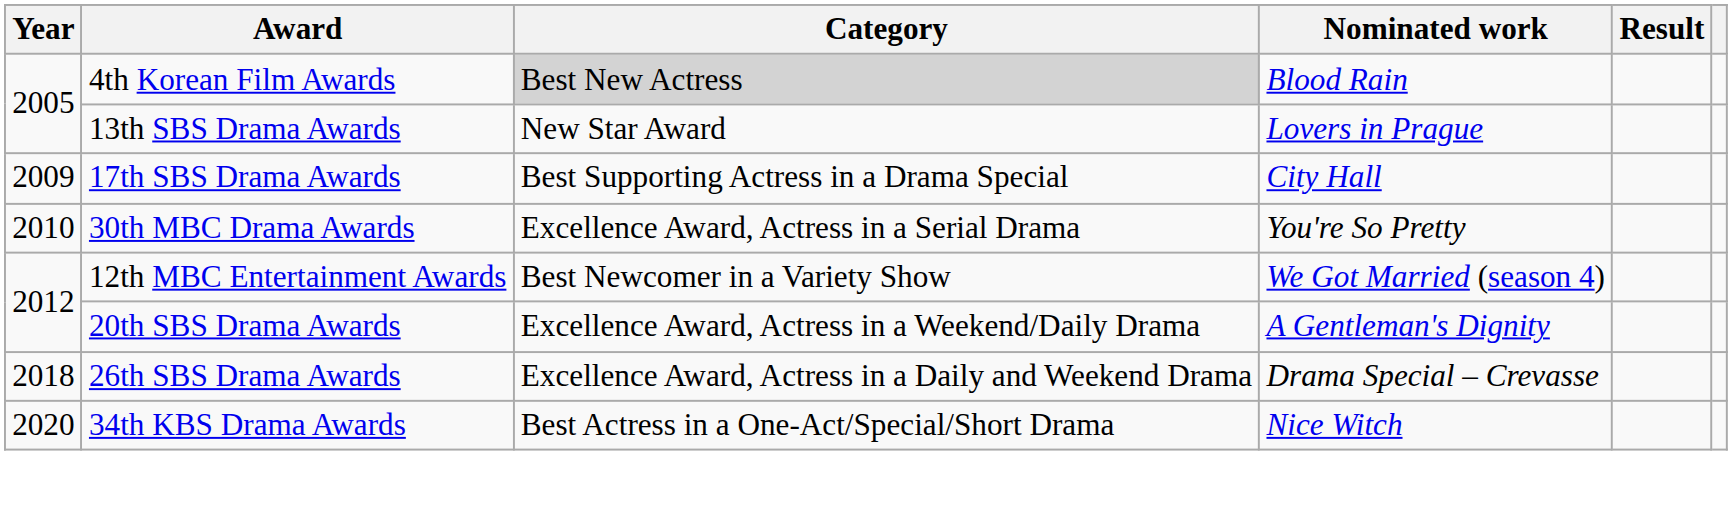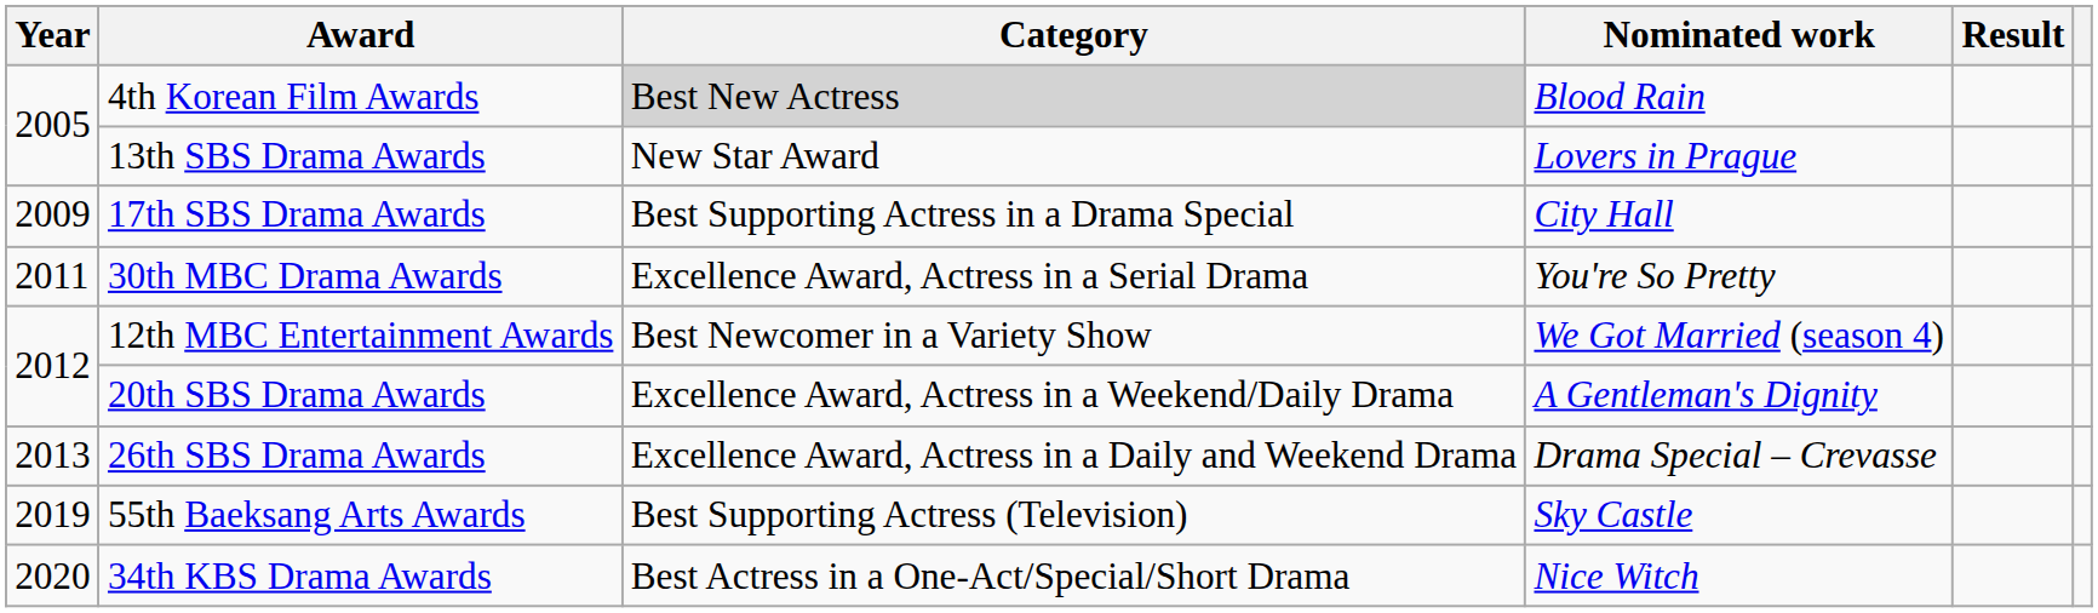 <table class="wikitable">
 <tr>
 <th scope="col">Year</th>
 <th>Award</th>
 <th scope="col">Category</th>
 <th>Nominated work</th>
 <th scope="col">Result</th>
 <th scope="col" class="unsortable"></th>
 </tr>
 <tr>
 <td rowspan="2">2005</td>
 <td>4th <a href='#'>Korean Film Awards</a></td>
 <td style="background: lightgrey;">Best New Actress</td>
 <td><em><a href='#'>Blood Rain</a></em></td>
 <td></td>
 <td></td>
 </tr>
 <tr>
 <td>13th <a href='#'>SBS Drama Awards</a></td>
 <td>New Star Award</td>
 <td><em><a href='#'>Lovers in Prague</a></em></td>
 <td></td>
 <td></td>
 </tr>
 <tr>
 <td>2009</td>
 <td><a href='#'>17th SBS Drama Awards</a></td>
 <td>Best Supporting Actress in a Drama Special</td>
 <td><em><a href='#'>City Hall</a></em></td>
 <td></td>
 <td></td>
 </tr>
 <tr>
-<td>2010</td>
+<td>2011</td>
 <td><a href='#'>30th MBC Drama Awards</a></td>
 <td>Excellence Award, Actress in a Serial Drama</td>
 <td><em>You're So Pretty</em></td>
 <td></td>
 <td></td>
 </tr>
 <tr>
 <td rowspan="2">2012</td>
 <td>12th <a href='#'>MBC Entertainment Awards</a></td>
 <td>Best Newcomer in a Variety Show</td>
 <td><em><a href='#'>We Got Married</a></em> (<a href='#'>season 4</a>)</td>
 <td></td>
 <td></td>
 </tr>
 <tr>
 <td><a href='#'>20th SBS Drama Awards</a></td>
 <td>Excellence Award, Actress in a Weekend/Daily Drama</td>
 <td><em><a href='#'>A Gentleman's Dignity</a></em></td>
 <td></td>
 <td></td>
 </tr>
 <tr>
-<td>2018</td>
+<td>2013</td>
 <td><a href='#'>26th SBS Drama Awards</a></td>
 <td>Excellence Award, Actress in a Daily and Weekend Drama</td>
 <td><em>Drama Special – Crevasse</em></td>
+<td></td>
+<td></td>
+</tr>
+<tr>
+<td>2019</td>
+<td>55th <a href='#'>Baeksang Arts Awards</a></td>
+<td>Best Supporting Actress (Television)</td>
+<td><em><a href='#'>Sky Castle</a></em></td>
 <td></td>
 <td></td>
 </tr>
 <tr>
 <td>2020</td>
 <td><a href='#'>34th KBS Drama Awards</a></td>
 <td>Best Actress in a One-Act/Special/Short Drama</td>
 <td><em><a href='#'>Nice Witch</a></em></td>
 <td></td>
 <td></td>
 </tr>
 </table>
